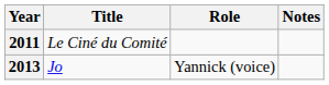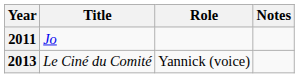 <table class="wikitable sortable">
 <tr>
 <th>Year</th>
 <th>Title</th>
 <th>Role</th>
 <th>Notes</th>
 </tr>
 <tr>
 <th>2011</th>
-<td><em>Le Ciné du Comité</em></td>
+<td><em><a href='#'>Jo</a></em></td>
 <td></td>
 <td></td>
 </tr>
 <tr>
 <th>2013</th>
-<td><em><a href='#'>Jo</a></em></td>
+<td><em>Le Ciné du Comité</em></td>
 <td>Yannick (voice)</td>
 <td></td>
 </tr>
 </table>
